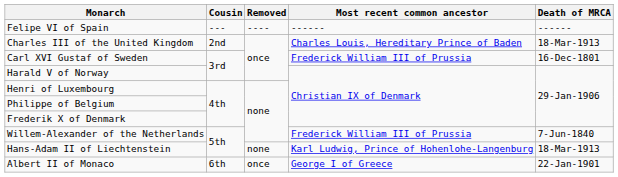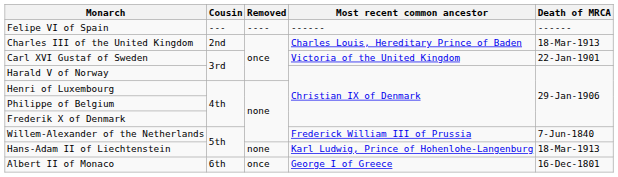 <table class="wikitable" style="margin:1em auto 1em auto;">
 <tr>
 <th>Monarch</th>
 <th>Cousin</th>
 <th>Removed</th>
 <th>Most recent common ancestor</th>
 <th>Death of MRCA</th>
 </tr>
 <tr>
 <td>Felipe VI of Spain</td>
 <td>---</td>
 <td>----</td>
 <td>------</td>
 <td>------</td>
 </tr>
 <tr>
 <td>Charles III of the United Kingdom</td>
 <td>2nd</td>
 <td rowspan="3">once</td>
 <td><a href='#'>Charles Louis, Hereditary Prince of Baden</a></td>
 <td>18-Mar-1913</td>
 </tr>
 <tr>
 <td>Carl XVI Gustaf of Sweden</td>
 <td rowspan="2">3rd</td>
-<td><a href='#'>Frederick William III of Prussia</a></td>
-<td>16-Dec-1801</td>
+<td><a href='#'>Victoria of the United Kingdom</a></td>
+<td>22-Jan-1901</td>
 </tr>
 <tr>
 <td>Harald V of Norway</td>
 <td rowspan="4"><a href='#'>Christian IX of Denmark</a></td>
 <td rowspan="4">29-Jan-1906</td>
 </tr>
 <tr>
 <td>Henri of Luxembourg</td>
 <td rowspan="3">4th</td>
 <td rowspan="4">none</td>
 </tr>
 <tr>
 <td>Philippe of Belgium</td>
 </tr>
 <tr>
 <td>Frederik X of Denmark</td>
 </tr>
 <tr>
 <td>Willem-Alexander of the Netherlands</td>
 <td rowspan="2">5th</td>
 <td><a href='#'>Frederick William III of Prussia</a></td>
 <td>7-Jun-1840</td>
 </tr>
 <tr>
 <td>Hans-Adam II of Liechtenstein</td>
 <td>none</td>
 <td><a href='#'>Karl Ludwig, Prince of Hohenlohe-Langenburg</a></td>
 <td>18-Mar-1913</td>
 </tr>
 <tr>
 <td>Albert II of Monaco</td>
 <td>6th</td>
 <td>once</td>
 <td><a href='#'>George I of Greece</a></td>
-<td>22-Jan-1901</td>
+<td>16-Dec-1801</td>
 </tr>
 </table>
